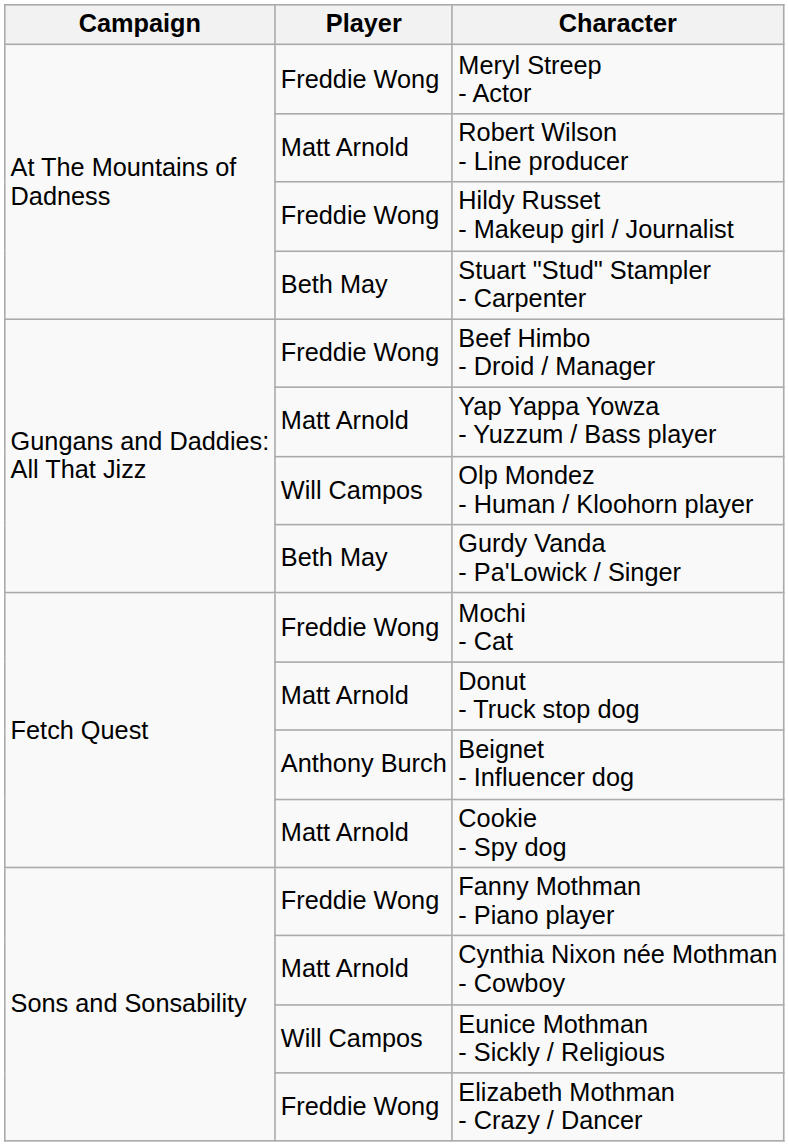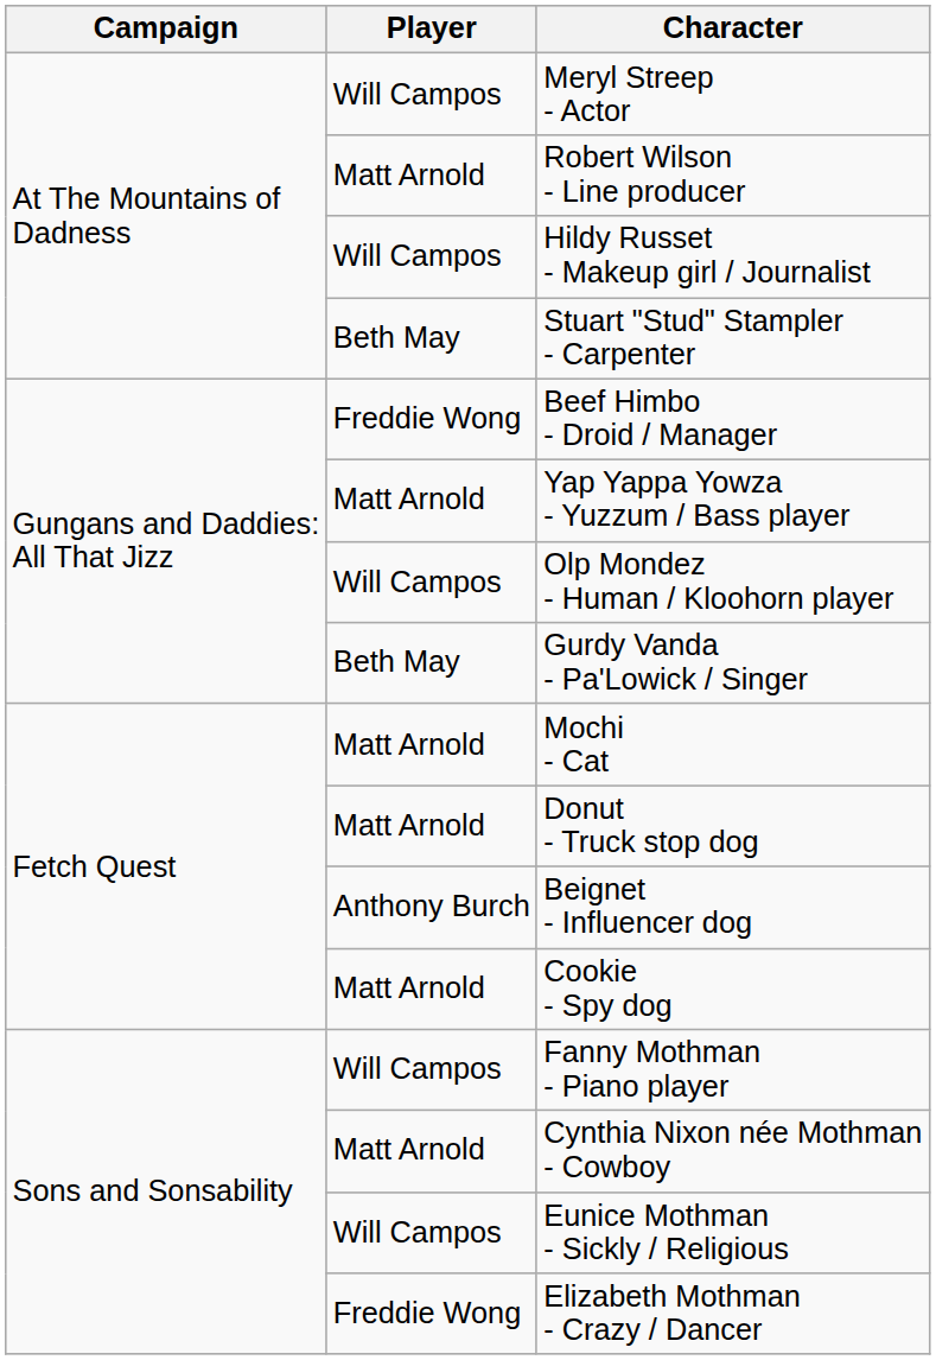 <table class="wikitable">
 <tr>
 <th>Campaign</th>
 <th>Player</th>
 <th>Character</th>
 </tr>
 <tr>
 <td rowspan="4">At The Mountains of<br>Dadness</td>
-<td>Freddie Wong</td>
+<td>Will Campos</td>
 <td>Meryl Streep<br>- Actor</td>
 </tr>
 <tr>
 <td>Matt Arnold</td>
 <td>Robert Wilson<br>- Line producer</td>
 </tr>
 <tr>
-<td>Freddie Wong</td>
+<td>Will Campos</td>
 <td>Hildy Russet<br>- Makeup girl / Journalist</td>
 </tr>
 <tr>
 <td>Beth May</td>
 <td>Stuart "Stud" Stampler<br>- Carpenter</td>
 </tr>
 <tr>
 <td rowspan="4">Gungans and Daddies:<br>All That Jizz</td>
 <td>Freddie Wong</td>
 <td>Beef Himbo<br>- Droid / Manager</td>
 </tr>
 <tr>
 <td>Matt Arnold</td>
 <td>Yap Yappa Yowza<br>- Yuzzum / Bass player</td>
 </tr>
 <tr>
 <td>Will Campos</td>
 <td>Olp Mondez<br>- Human / Kloohorn player</td>
 </tr>
 <tr>
 <td>Beth May</td>
 <td>Gurdy Vanda<br>- Pa'Lowick / Singer</td>
 </tr>
 <tr>
 <td rowspan="4">Fetch Quest</td>
-<td>Freddie Wong</td>
+<td>Matt Arnold</td>
 <td>Mochi<br>- Cat</td>
 </tr>
 <tr>
 <td>Matt Arnold</td>
 <td>Donut<br>- Truck stop dog</td>
 </tr>
 <tr>
 <td>Anthony Burch</td>
 <td>Beignet<br>- Influencer dog</td>
 </tr>
 <tr>
 <td>Matt Arnold</td>
 <td>Cookie<br>- Spy dog</td>
 </tr>
 <tr>
 <td rowspan="4">Sons and Sonsability</td>
-<td>Freddie Wong</td>
+<td>Will Campos</td>
 <td>Fanny Mothman<br>- Piano player</td>
 </tr>
 <tr>
 <td>Matt Arnold</td>
 <td>Cynthia Nixon née Mothman<br>- Cowboy</td>
 </tr>
 <tr>
 <td>Will Campos</td>
 <td>Eunice Mothman<br>- Sickly / Religious</td>
 </tr>
 <tr>
 <td>Freddie Wong</td>
 <td>Elizabeth Mothman<br>- Crazy / Dancer</td>
 </tr>
 </table>
